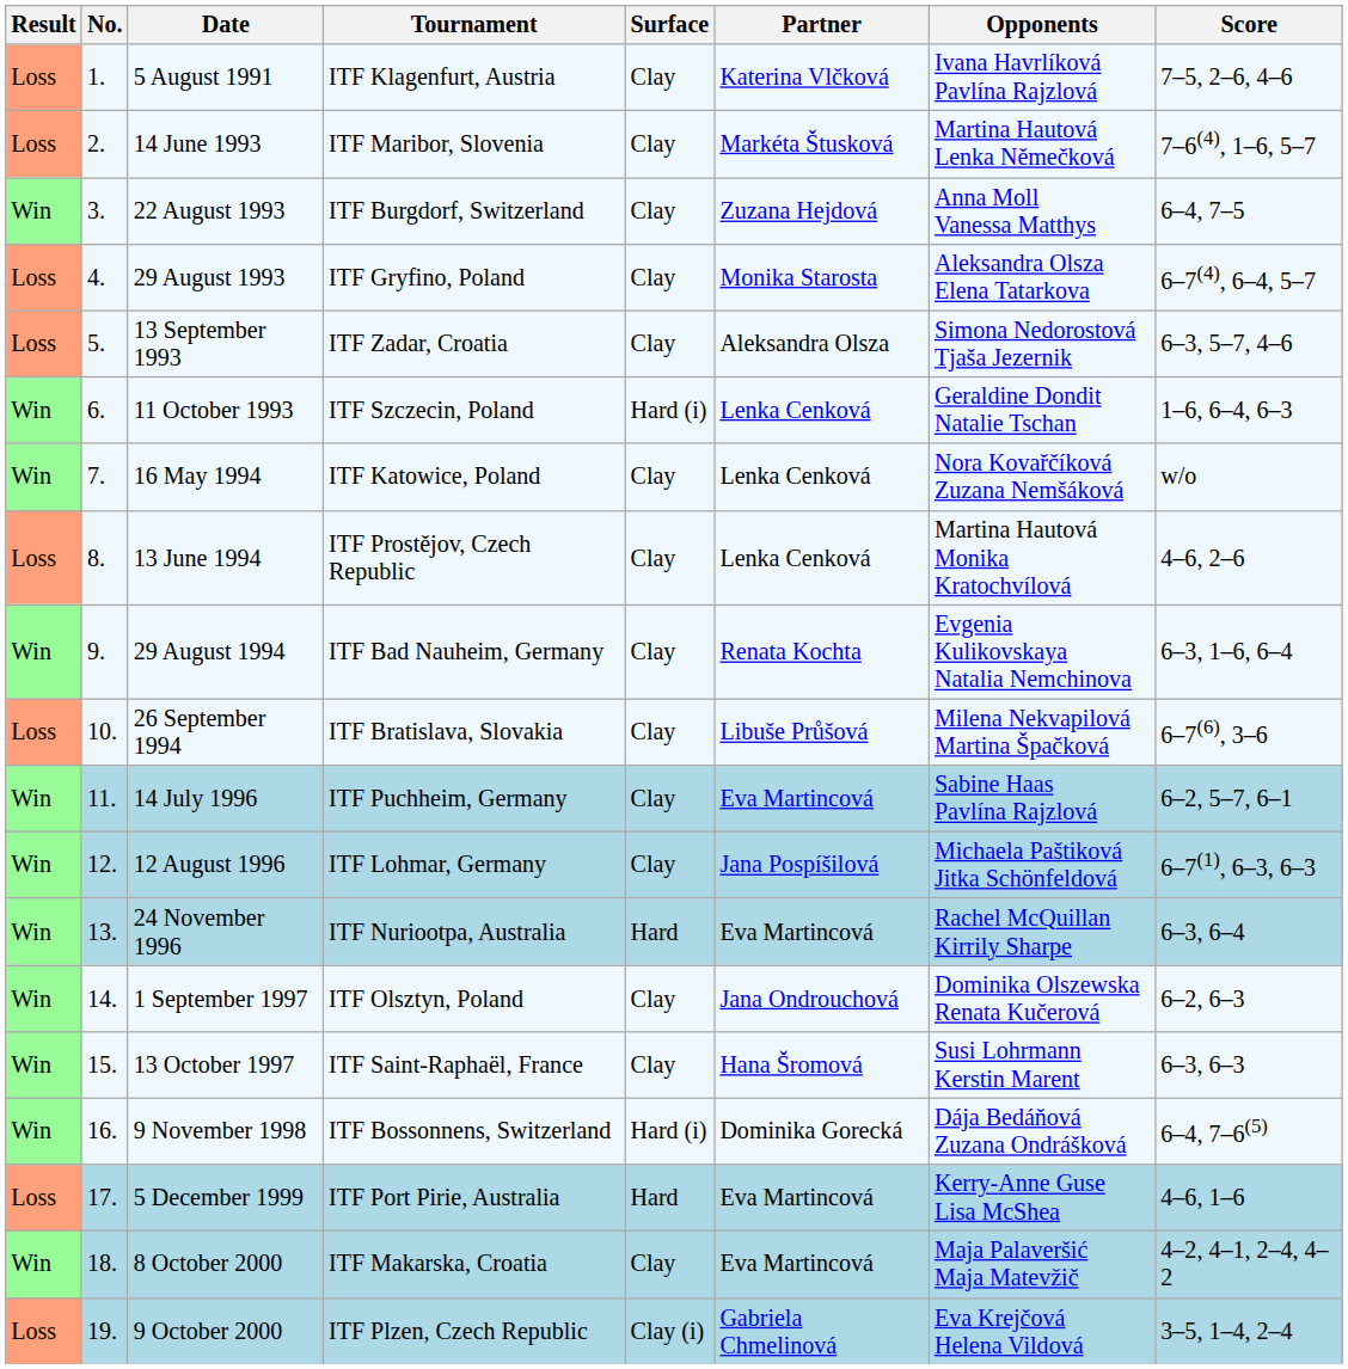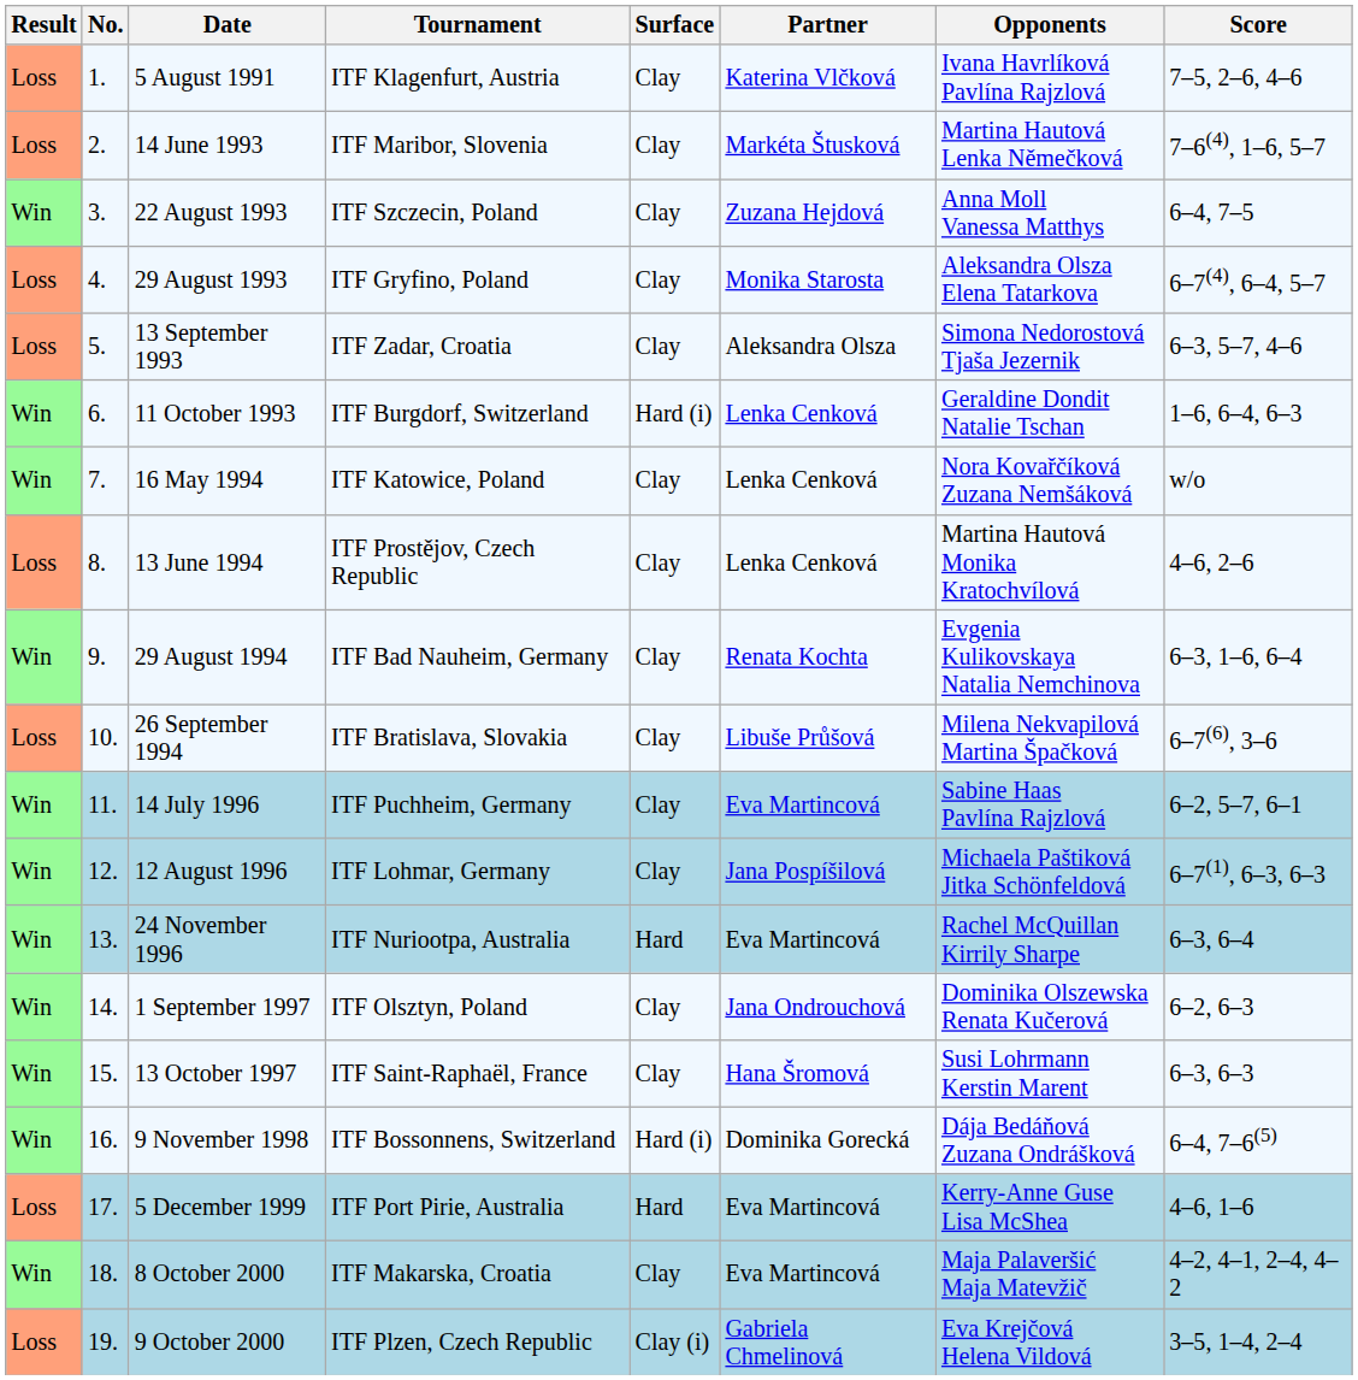 <table class="sortable wikitable" style=font-size:97%>
 <tr>
 <th>Result</th>
 <th>No.</th>
 <th>Date</th>
 <th>Tournament</th>
 <th>Surface</th>
 <th>Partner</th>
 <th>Opponents</th>
 <th>Score</th>
 </tr>
 <tr style="background:#f0f8ff;">
 <td style="background:#ffa07a;">Loss</td>
 <td>1.</td>
 <td>5 August 1991</td>
 <td>ITF Klagenfurt, Austria</td>
 <td>Clay</td>
 <td> <a href='#'>Katerina Vlčková</a></td>
 <td> <a href='#'>Ivana Havrlíková</a> <br>  <a href='#'>Pavlína Rajzlová</a></td>
 <td>7–5, 2–6, 4–6</td>
 </tr>
 <tr style="background:#f0f8ff;">
 <td style="background:#ffa07a;">Loss</td>
 <td>2.</td>
 <td>14 June 1993</td>
 <td>ITF Maribor, Slovenia</td>
 <td>Clay</td>
 <td> <a href='#'>Markéta Štusková</a></td>
 <td> <a href='#'>Martina Hautová</a> <br>  <a href='#'>Lenka Němečková</a></td>
 <td>7–6<sup>(4)</sup>, 1–6, 5–7</td>
 </tr>
 <tr style="background:#f0f8ff;">
 <td style="background:#98fb98;">Win</td>
 <td>3.</td>
 <td>22 August 1993</td>
-<td>ITF Burgdorf, Switzerland</td>
+<td>ITF Szczecin, Poland</td>
 <td>Clay</td>
 <td> <a href='#'>Zuzana Hejdová</a></td>
 <td> <a href='#'>Anna Moll</a> <br>  <a href='#'>Vanessa Matthys</a></td>
 <td>6–4, 7–5</td>
 </tr>
 <tr style="background:#f0f8ff;">
 <td style="background:#ffa07a;">Loss</td>
 <td>4.</td>
 <td>29 August 1993</td>
 <td>ITF Gryfino, Poland</td>
 <td>Clay</td>
 <td> <a href='#'>Monika Starosta</a></td>
 <td> <a href='#'>Aleksandra Olsza</a> <br>  <a href='#'>Elena Tatarkova</a></td>
 <td>6–7<sup>(4)</sup>, 6–4, 5–7</td>
 </tr>
 <tr style="background:#f0f8ff;">
 <td style="background:#ffa07a;">Loss</td>
 <td>5.</td>
 <td>13 September 1993</td>
 <td>ITF Zadar, Croatia</td>
 <td>Clay</td>
 <td> Aleksandra Olsza</td>
 <td> <a href='#'>Simona Nedorostová</a> <br>  <a href='#'>Tjaša Jezernik</a></td>
 <td>6–3, 5–7, 4–6</td>
 </tr>
 <tr style="background:#f0f8ff;">
 <td style="background:#98fb98;">Win</td>
 <td>6.</td>
 <td>11 October 1993</td>
-<td>ITF Szczecin, Poland</td>
+<td>ITF Burgdorf, Switzerland</td>
 <td>Hard (i)</td>
 <td> <a href='#'>Lenka Cenková</a></td>
 <td> <a href='#'>Geraldine Dondit</a> <br>  <a href='#'>Natalie Tschan</a></td>
 <td>1–6, 6–4, 6–3</td>
 </tr>
 <tr style="background:#f0f8ff;">
 <td style="background:#98fb98;">Win</td>
 <td>7.</td>
 <td>16 May 1994</td>
 <td>ITF Katowice, Poland</td>
 <td>Clay</td>
 <td> Lenka Cenková</td>
 <td> <a href='#'>Nora Kovařčíková</a> <br>  <a href='#'>Zuzana Nemšáková</a></td>
 <td>w/o</td>
 </tr>
 <tr style="background:#f0f8ff;">
 <td style="background:#ffa07a;">Loss</td>
 <td>8.</td>
 <td>13 June 1994</td>
 <td>ITF Prostějov, Czech Republic</td>
 <td>Clay</td>
 <td> Lenka Cenková</td>
 <td> Martina Hautová <br>  <a href='#'>Monika Kratochvílová</a></td>
 <td>4–6, 2–6</td>
 </tr>
 <tr style="background:#f0f8ff;">
 <td style="background:#98fb98;">Win</td>
 <td>9.</td>
 <td>29 August 1994</td>
 <td>ITF Bad Nauheim, Germany</td>
 <td>Clay</td>
 <td> <a href='#'>Renata Kochta</a></td>
 <td> <a href='#'>Evgenia Kulikovskaya</a> <br>  <a href='#'>Natalia Nemchinova</a></td>
 <td>6–3, 1–6, 6–4</td>
 </tr>
 <tr style="background:#f0f8ff;">
 <td style="background:#ffa07a;">Loss</td>
 <td>10.</td>
 <td>26 September 1994</td>
 <td>ITF Bratislava, Slovakia</td>
 <td>Clay</td>
 <td> <a href='#'>Libuše Průšová</a></td>
 <td> <a href='#'>Milena Nekvapilová</a> <br>  <a href='#'>Martina Špačková</a></td>
 <td>6–7<sup>(6)</sup>, 3–6</td>
 </tr>
 <tr style="background:lightblue;">
 <td style="background:#98fb98;">Win</td>
 <td>11.</td>
 <td>14 July 1996</td>
 <td>ITF Puchheim, Germany</td>
 <td>Clay</td>
 <td> <a href='#'>Eva Martincová</a></td>
 <td> <a href='#'>Sabine Haas</a><br> <a href='#'>Pavlína Rajzlová</a></td>
 <td>6–2, 5–7, 6–1</td>
 </tr>
 <tr style="background:lightblue;">
 <td style="background:#98fb98;">Win</td>
 <td>12.</td>
 <td>12 August 1996</td>
 <td>ITF Lohmar, Germany</td>
 <td>Clay</td>
 <td> <a href='#'>Jana Pospíšilová</a></td>
 <td> <a href='#'>Michaela Paštiková</a> <br>  <a href='#'>Jitka Schönfeldová</a></td>
 <td>6–7<sup>(1)</sup>, 6–3, 6–3</td>
 </tr>
 <tr style="background:lightblue;">
 <td style="background:#98fb98;">Win</td>
 <td>13.</td>
 <td>24 November 1996</td>
 <td>ITF Nuriootpa, Australia</td>
 <td>Hard</td>
 <td> Eva Martincová</td>
 <td> <a href='#'>Rachel McQuillan</a><br> <a href='#'>Kirrily Sharpe</a></td>
 <td>6–3, 6–4</td>
 </tr>
 <tr style="background:#f0f8ff;">
 <td style="background:#98fb98;">Win</td>
 <td>14.</td>
 <td>1 September 1997</td>
 <td>ITF Olsztyn, Poland</td>
 <td>Clay</td>
 <td> <a href='#'>Jana Ondrouchová</a></td>
 <td> <a href='#'>Dominika Olszewska</a> <br>  <a href='#'>Renata Kučerová</a></td>
 <td>6–2, 6–3</td>
 </tr>
 <tr style="background:#f0f8ff;">
 <td style="background:#98fb98;">Win</td>
 <td>15.</td>
 <td>13 October 1997</td>
 <td>ITF Saint-Raphaël, France</td>
 <td>Clay</td>
 <td> <a href='#'>Hana Šromová</a></td>
 <td> <a href='#'>Susi Lohrmann</a> <br>  <a href='#'>Kerstin Marent</a></td>
 <td>6–3, 6–3</td>
 </tr>
 <tr style="background:#f0f8ff;">
 <td style="background:#98fb98;">Win</td>
 <td>16.</td>
 <td>9 November 1998</td>
 <td>ITF Bossonnens, Switzerland</td>
 <td>Hard (i)</td>
 <td> Dominika Gorecká</td>
 <td> <a href='#'>Dája Bedáňová</a> <br>  <a href='#'>Zuzana Ondrášková</a></td>
 <td>6–4, 7–6<sup>(5)</sup></td>
 </tr>
 <tr style="background:lightblue;">
 <td style="background:#ffa07a;">Loss</td>
 <td>17.</td>
 <td>5 December 1999</td>
 <td>ITF Port Pirie, Australia</td>
 <td>Hard</td>
 <td> Eva Martincová</td>
 <td> <a href='#'>Kerry-Anne Guse</a> <br>  <a href='#'>Lisa McShea</a></td>
 <td>4–6, 1–6</td>
 </tr>
 <tr style="background:lightblue;">
 <td style="background:#98fb98;">Win</td>
 <td>18.</td>
 <td>8 October 2000</td>
 <td>ITF Makarska, Croatia</td>
 <td>Clay</td>
 <td> Eva Martincová</td>
 <td> <a href='#'>Maja Palaveršić</a> <br>  <a href='#'>Maja Matevžič</a></td>
 <td>4–2, 4–1, 2–4, 4–2</td>
 </tr>
 <tr style="background:lightblue;">
 <td style="background:#ffa07a;">Loss</td>
 <td>19.</td>
 <td>9 October 2000</td>
 <td>ITF Plzen, Czech Republic</td>
 <td>Clay (i)</td>
 <td> <a href='#'>Gabriela Chmelinová</a></td>
 <td> <a href='#'>Eva Krejčová</a> <br>  <a href='#'>Helena Vildová</a></td>
 <td>3–5, 1–4, 2–4</td>
 </tr>
 </table>
